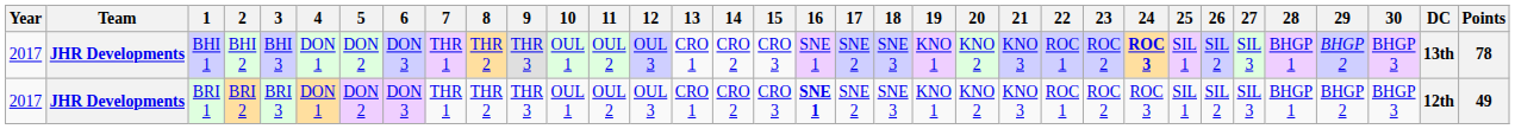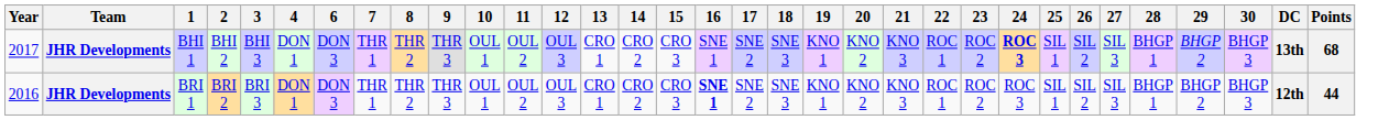 <table class="wikitable" style="text-align:center; font-size:85%">
 <tr>
 <th>Year</th>
 <th>Team</th>
 <th>1</th>
 <th>2</th>
 <th>3</th>
 <th>4</th>
-<th>5</th>
 <th>6</th>
 <th>7</th>
 <th>8</th>
 <th>9</th>
 <th>10</th>
 <th>11</th>
 <th>12</th>
 <th>13</th>
 <th>14</th>
 <th>15</th>
 <th>16</th>
 <th>17</th>
 <th>18</th>
 <th>19</th>
 <th>20</th>
 <th>21</th>
 <th>22</th>
 <th>23</th>
 <th>24</th>
 <th>25</th>
 <th>26</th>
 <th>27</th>
 <th>28</th>
 <th>29</th>
 <th>30</th>
 <th>DC</th>
 <th>Points</th>
 </tr>
 <tr>
 <td><a href='#'>2017</a></td>
 <th nowrap><a href='#'>JHR Developments</a></th>
 <td style="background:#CFCFFF;"><a href='#'>BHI<br>1</a><br></td>
 <td style="background:#DFFFDF;"><a href='#'>BHI<br>2</a><br></td>
 <td style="background:#CFCFFF;"><a href='#'>BHI<br>3</a><br></td>
 <td style="background:#DFFFDF;"><a href='#'>DON<br>1</a><br></td>
-<td style="background:#DFFFDF;"><a href='#'>DON<br>2</a><br></td>
 <td style="background:#CFCFFF;"><a href='#'>DON<br>3</a><br></td>
 <td style="background:#EFCFFF;"><a href='#'>THR<br>1</a><br></td>
 <td style="background:#FFDF9F;"><a href='#'>THR<br>2</a><br></td>
 <td style="background:#DFDFDF;"><a href='#'>THR<br>3</a><br></td>
 <td style="background:#DFFFDF;"><a href='#'>OUL<br>1</a><br></td>
 <td style="background:#DFFFDF;"><a href='#'>OUL<br>2</a><br></td>
 <td style="background:#CFCFFF;"><a href='#'>OUL<br>3</a><br></td>
 <td style="background:#;"><a href='#'>CRO<br>1</a></td>
 <td style="background:#;"><a href='#'>CRO<br>2</a></td>
 <td style="background:#;"><a href='#'>CRO<br>3</a></td>
 <td style="background:#EFCFFF;"><a href='#'>SNE<br>1</a><br></td>
 <td style="background:#CFCFFF;"><a href='#'>SNE<br>2</a><br></td>
 <td style="background:#CFCFFF;"><a href='#'>SNE<br>3</a><br></td>
 <td style="background:#EFCFFF;"><a href='#'>KNO<br>1</a><br></td>
 <td style="background:#DFFFDF;"><a href='#'>KNO<br>2</a><br></td>
 <td style="background:#CFCFFF;"><a href='#'>KNO<br>3</a><br></td>
 <td style="background:#CFCFFF;"><a href='#'>ROC<br>1</a><br></td>
 <td style="background:#CFCFFF;"><a href='#'>ROC<br>2</a><br></td>
 <td style="background:#FFDF9F;"><strong><a href='#'>ROC<br>3</a></strong><br></td>
 <td style="background:#EFCFFF;"><a href='#'>SIL<br>1</a><br></td>
 <td style="background:#CFCFFF;"><a href='#'>SIL<br>2</a><br></td>
 <td style="background:#DFFFDF;"><a href='#'>SIL<br>3</a><br></td>
 <td style="background:#EFCFFF;"><a href='#'>BHGP<br>1</a><br></td>
 <td style="background:#CFCFFF;"><em><a href='#'>BHGP<br>2</a></em><br></td>
 <td style="background:#EFCFFF;"><a href='#'>BHGP<br>3</a><br></td>
 <th>13th</th>
-<th>78</th>
+<th>68</th>
 </tr>
 <tr>
-<td><a href='#'>2017</a></td>
+<td><a href='#'>2016</a></td>
 <th nowrap><a href='#'>JHR Developments</a></th>
 <td style="background:#DFFFDF;"><a href='#'>BRI<br>1</a><br></td>
 <td style="background:#FFDF9F;"><a href='#'>BRI<br>2</a><br></td>
 <td style="background:#DFFFDF;"><a href='#'>BRI<br>3</a><br></td>
 <td style="background:#FFDF9F;"><a href='#'>DON<br>1</a><br></td>
-<td style="background:#EFCFFF;"><a href='#'>DON<br>2</a><br></td>
 <td style="background:#EFCFFF;"><a href='#'>DON<br>3</a><br></td>
 <td style="background:#;"><a href='#'>THR<br>1</a></td>
 <td style="background:#;"><a href='#'>THR<br>2</a></td>
 <td style="background:#;"><a href='#'>THR<br>3</a></td>
 <td style="background:#;"><a href='#'>OUL<br>1</a></td>
 <td style="background:#;"><a href='#'>OUL<br>2</a></td>
 <td style="background:#;"><a href='#'>OUL<br>3</a></td>
 <td style="background:#;"><a href='#'>CRO<br>1</a></td>
 <td style="background:#;"><a href='#'>CRO<br>2</a></td>
 <td style="background:#;"><a href='#'>CRO<br>3</a></td>
 <td style="background:#;"><strong><a href='#'>SNE<br>1</a></strong></td>
 <td style="background:#;"><a href='#'>SNE<br>2</a></td>
 <td style="background:#;"><a href='#'>SNE<br>3</a></td>
 <td style="background:#;"><a href='#'>KNO<br>1</a></td>
 <td style="background:#;"><a href='#'>KNO<br>2</a></td>
 <td style="background:#;"><a href='#'>KNO<br>3</a></td>
 <td style="background:#;"><a href='#'>ROC<br>1</a></td>
 <td style="background:#;"><a href='#'>ROC<br>2</a></td>
 <td style="background:#;"><a href='#'>ROC<br>3</a></td>
 <td style="background:#;"><a href='#'>SIL<br>1</a></td>
 <td style="background:#;"><a href='#'>SIL<br>2</a></td>
 <td style="background:#;"><a href='#'>SIL<br>3</a></td>
 <td style="background:#;"><a href='#'>BHGP<br>1</a></td>
 <td style="background:#;"><a href='#'>BHGP<br>2</a></td>
 <td style="background:#;"><a href='#'>BHGP<br>3</a></td>
 <th>12th</th>
-<th>49</th>
+<th>44</th>
 </tr>
 </table>
